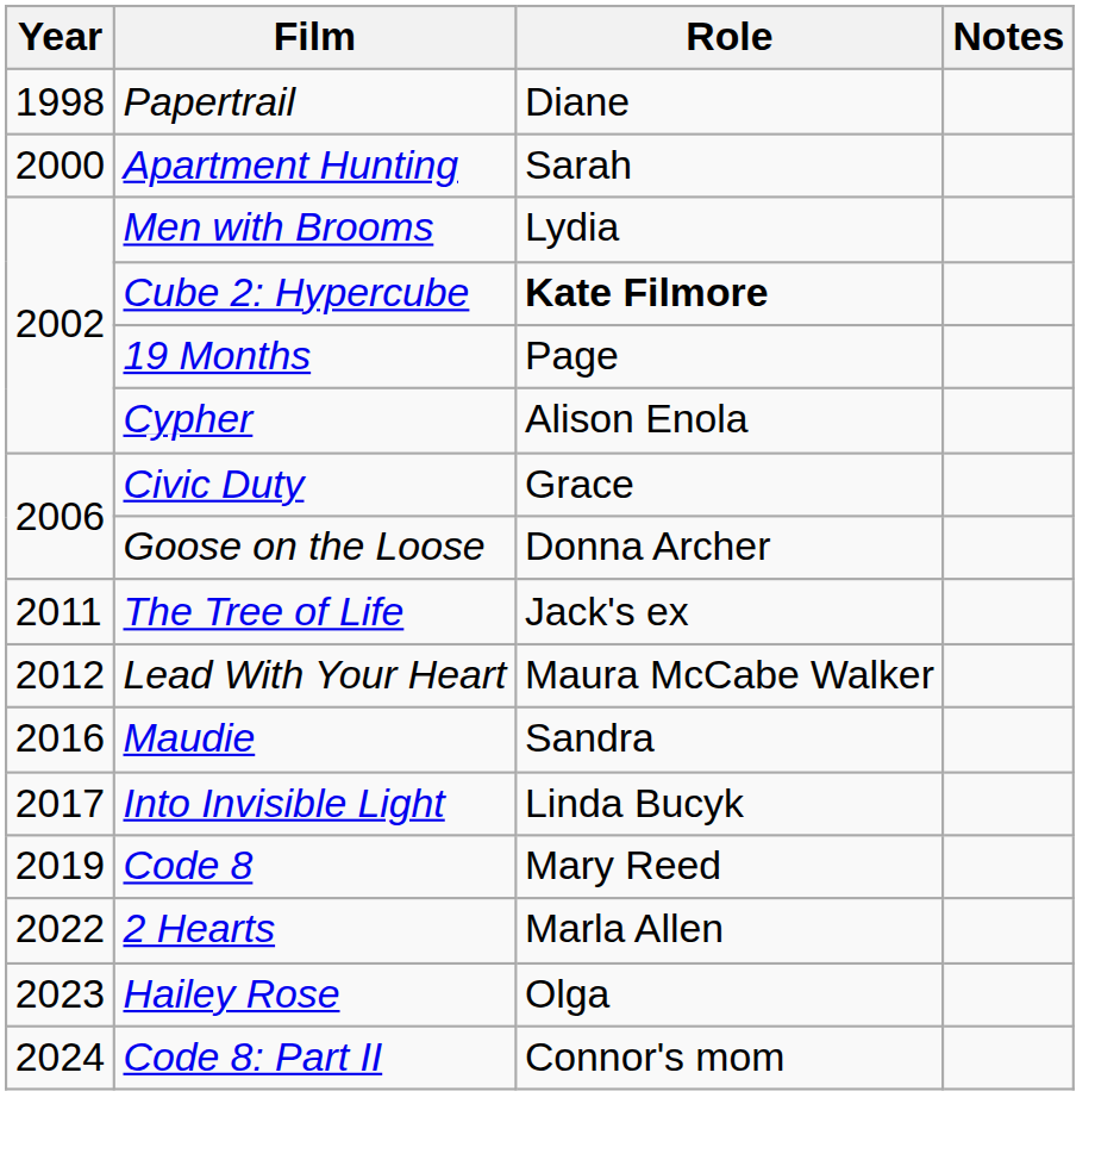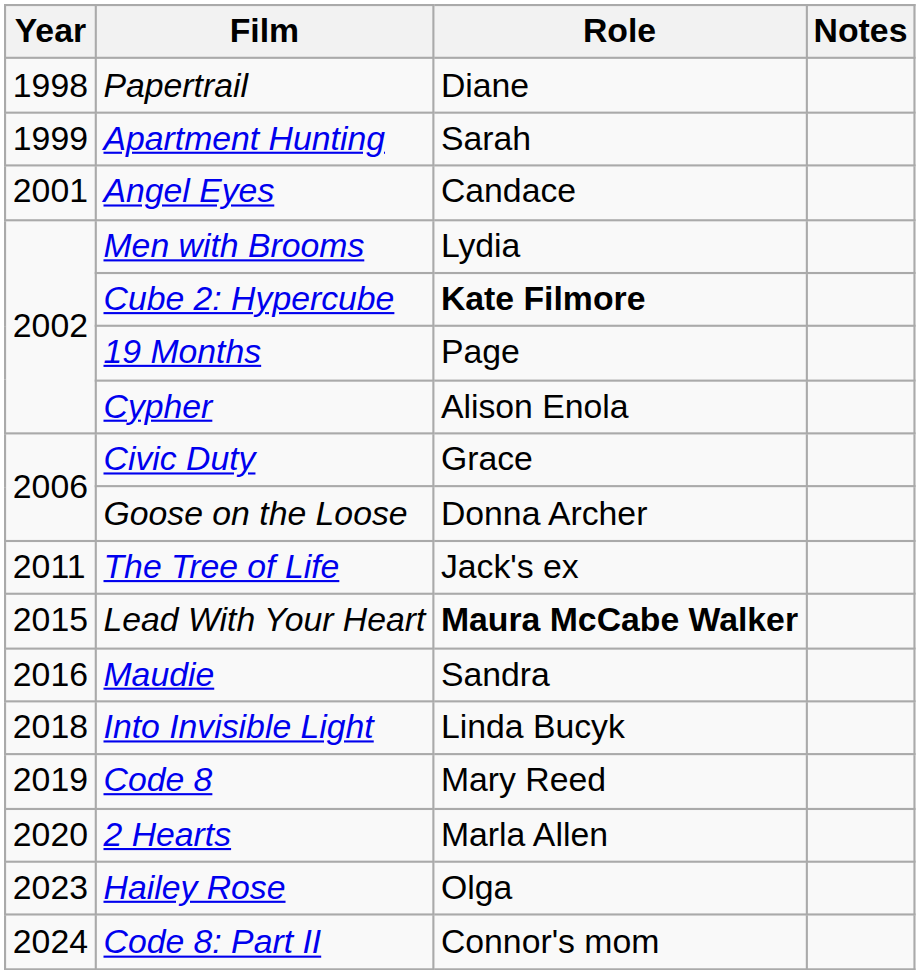 <table class="wikitable sortable">
 <tr>
 <th>Year</th>
 <th>Film</th>
 <th>Role</th>
 <th class="unsortable">Notes</th>
 </tr>
 <tr>
 <td>1998</td>
 <td><em>Papertrail</em></td>
 <td>Diane</td>
 <td></td>
 </tr>
 <tr>
-<td>2000</td>
+<td>1999</td>
 <td><em><a href='#'>Apartment Hunting</a></em></td>
 <td>Sarah</td>
+<td></td>
+</tr>
+<tr>
+<td>2001</td>
+<td><em><a href='#'>Angel Eyes</a></em></td>
+<td>Candace</td>
 <td></td>
 </tr>
 <tr>
 <td rowspan="4">2002</td>
 <td><em><a href='#'>Men with Brooms</a></em></td>
 <td>Lydia</td>
 <td></td>
 </tr>
 <tr>
 <td><em><a href='#'>Cube 2: Hypercube</a></em></td>
 <td><strong>Kate Filmore</strong></td>
 <td></td>
 </tr>
 <tr>
 <td data-sort-value="Nineteen Months"><em><a href='#'>19 Months</a></em></td>
 <td>Page</td>
 <td></td>
 </tr>
 <tr>
 <td><em><a href='#'>Cypher</a></em></td>
 <td>Alison Enola</td>
 <td></td>
 </tr>
 <tr>
 <td rowspan="2">2006</td>
 <td><em><a href='#'>Civic Duty</a></em></td>
 <td>Grace</td>
 <td></td>
 </tr>
 <tr>
 <td><em>Goose on the Loose</em></td>
 <td>Donna Archer</td>
 <td></td>
 </tr>
 <tr>
 <td>2011</td>
 <td data-sort-value="Tree of Life, The"><em><a href='#'>The Tree of Life</a></em></td>
 <td>Jack's ex</td>
 <td></td>
 </tr>
 <tr>
-<td>2012</td>
+<td>2015</td>
 <td><em>Lead With Your Heart</em></td>
-<td>Maura McCabe Walker</td>
+<td><strong>Maura McCabe Walker</strong></td>
 <td></td>
 </tr>
 <tr>
 <td>2016</td>
 <td><em><a href='#'>Maudie</a></em></td>
 <td>Sandra</td>
 <td></td>
 </tr>
 <tr>
-<td>2017</td>
+<td>2018</td>
 <td><em><a href='#'>Into Invisible Light</a></em></td>
 <td>Linda Bucyk</td>
 <td></td>
 </tr>
 <tr>
 <td>2019</td>
 <td><em><a href='#'>Code 8</a></em></td>
 <td>Mary Reed</td>
 <td></td>
 </tr>
 <tr>
-<td>2022</td>
+<td>2020</td>
 <td><em><a href='#'>2 Hearts</a></em></td>
 <td>Marla Allen</td>
 <td></td>
 </tr>
 <tr>
 <td>2023</td>
 <td><em><a href='#'>Hailey Rose</a></em></td>
 <td>Olga</td>
 <td></td>
 </tr>
 <tr>
 <td>2024</td>
 <td><em><a href='#'>Code 8: Part II</a></em></td>
 <td>Connor's mom</td>
 <td></td>
 </tr>
 </table>
